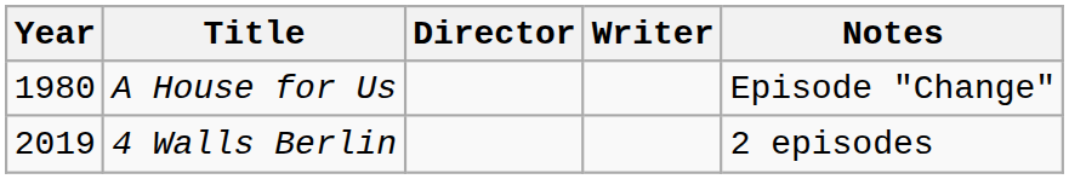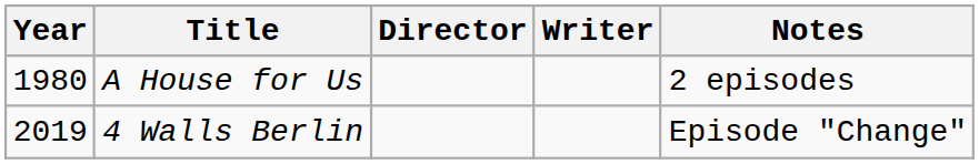 <table class="wikitable">
 <tr>
 <th>Year</th>
 <th>Title</th>
 <th>Director</th>
 <th>Writer</th>
 <th>Notes</th>
 </tr>
 <tr>
 <td>1980</td>
 <td><em>A House for Us</em></td>
 <td></td>
 <td></td>
-<td>Episode "Change"</td>
+<td>2 episodes</td>
 </tr>
 <tr>
 <td>2019</td>
 <td><em>4 Walls Berlin</em></td>
 <td></td>
 <td></td>
-<td>2 episodes</td>
+<td>Episode "Change"</td>
 </tr>
 </table>
